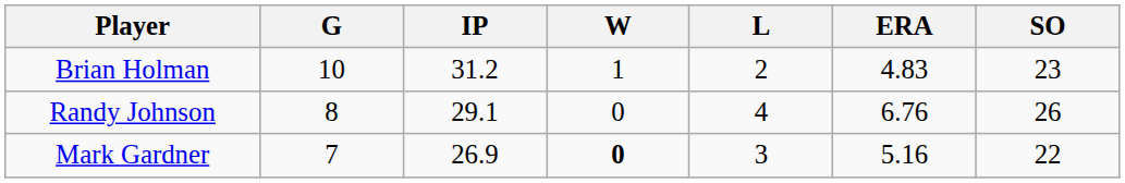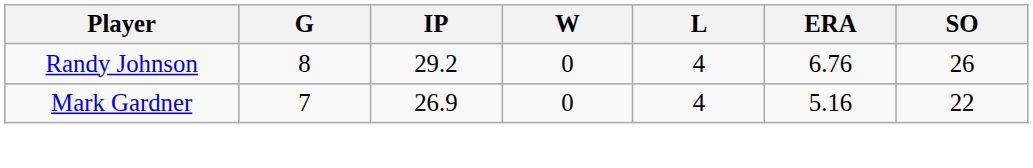 <table class="wikitable sortable">
 <tr>
 <th bgcolor="#DDDDFF" width="16%">Player</th>
 <th bgcolor="#DDDDFF" width="9%">G</th>
 <th bgcolor="#DDDDFF" width="9%">IP</th>
 <th bgcolor="#DDDDFF" width="9%">W</th>
 <th bgcolor="#DDDDFF" width="9%">L</th>
 <th bgcolor="#DDDDFF" width="9%">ERA</th>
 <th bgcolor="#DDDDFF" width="9%">SO</th>
 </tr>
 <tr align="center">
-<td><a href='#'>Brian Holman</a></td>
-<td>10</td>
-<td>31.2</td>
-<td>1</td>
-<td>2</td>
-<td>4.83</td>
-<td>23</td>
-</tr>
-<tr align="center">
 <td><a href='#'>Randy Johnson</a></td>
 <td>8</td>
-<td>29.1</td>
+<td>29.2</td>
 <td>0</td>
 <td>4</td>
 <td>6.76</td>
 <td>26</td>
 </tr>
 <tr align="center">
 <td><a href='#'>Mark Gardner</a></td>
 <td>7</td>
 <td>26.9</td>
-<td><strong>0</strong></td>
-<td>3</td>
+<td>0</td>
+<td>4</td>
 <td>5.16</td>
 <td>22</td>
 </tr>
 </table>
